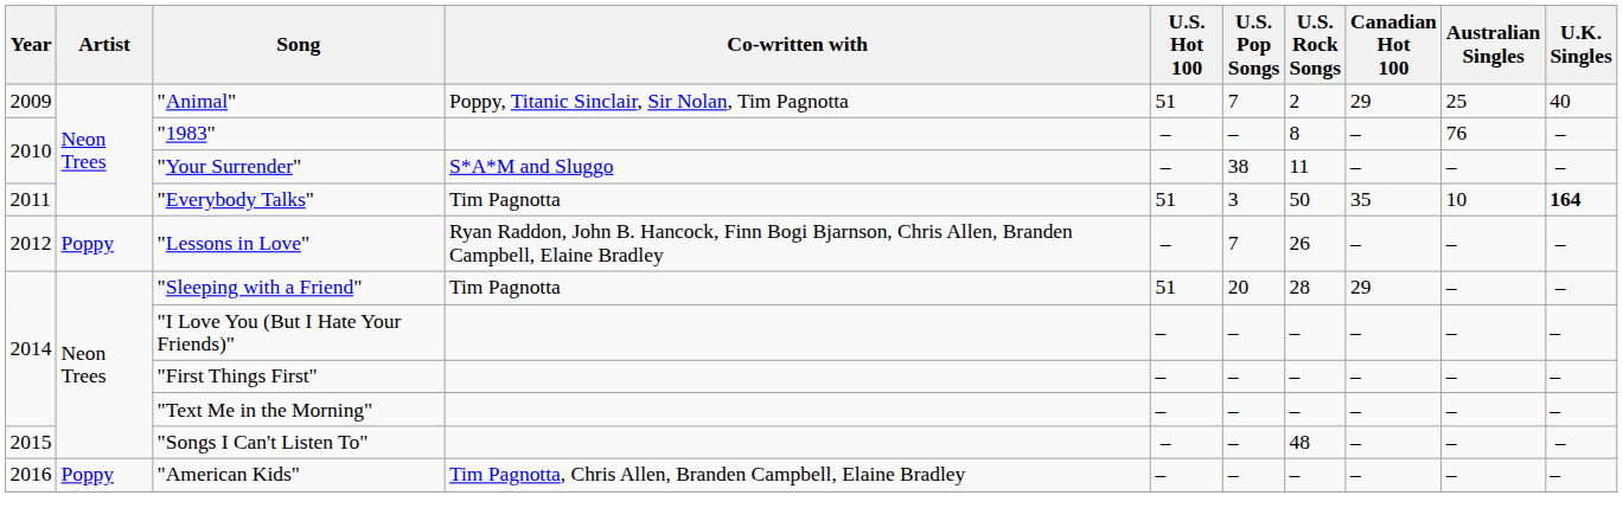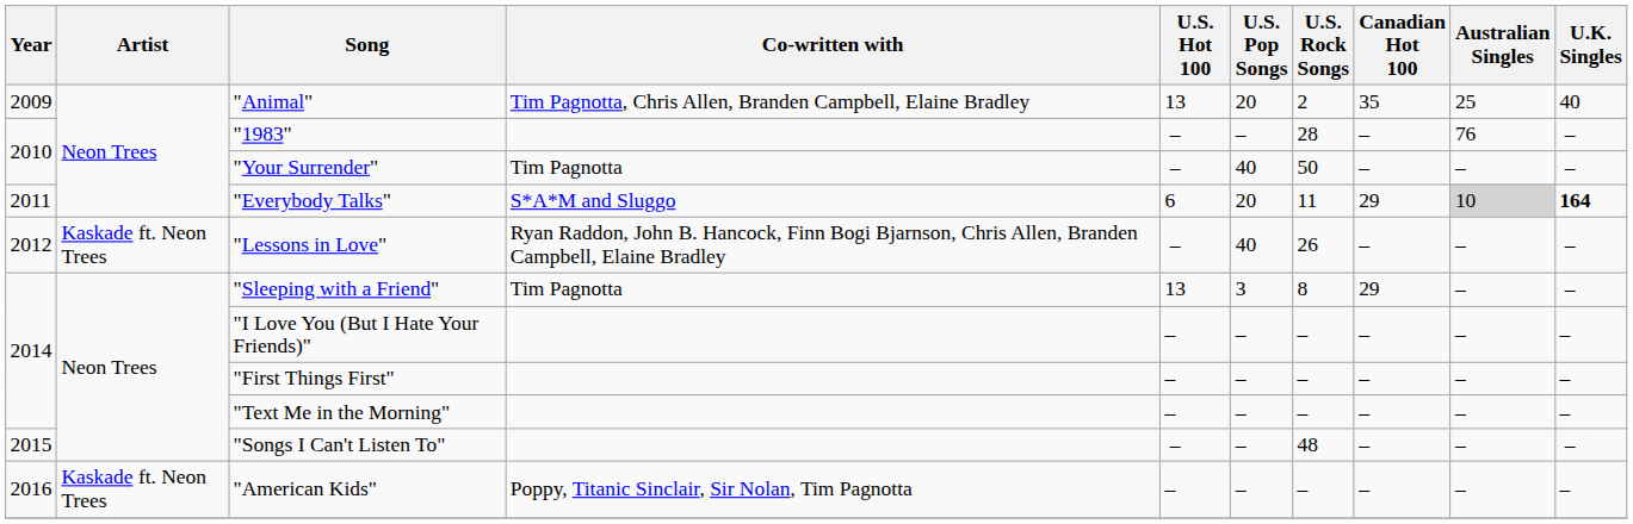 <table class="wikitable">
 <tr>
 <th>Year</th>
 <th>Artist</th>
 <th>Song</th>
 <th>Co-written with</th>
 <th>U.S.<br>Hot 100</th>
 <th>U.S.<br>Pop<br>Songs</th>
 <th>U.S.<br>Rock<br>Songs</th>
 <th>Canadian<br>Hot<br>100</th>
 <th>Australian<br>Singles</th>
 <th>U.K.<br>Singles</th>
 </tr>
 <tr>
 <td>2009</td>
 <td rowspan="4"><a href='#'>Neon Trees</a></td>
 <td>"<a href='#'>Animal</a>"</td>
-<td>Poppy, <a href='#'>Titanic Sinclair</a>, <a href='#'>Sir Nolan</a>, Tim Pagnotta</td>
-<td>51</td>
-<td>7</td>
+<td><a href='#'>Tim Pagnotta</a>, Chris Allen, Branden Campbell, Elaine Bradley</td>
+<td>13</td>
+<td>20</td>
 <td>2</td>
-<td>29</td>
+<td>35</td>
 <td>25</td>
 <td>40</td>
 </tr>
 <tr>
 <td rowspan="2">2010</td>
 <td>"<a href='#'>1983</a>"</td>
 <td></td>
 <td> –</td>
 <td>–</td>
-<td>8</td>
+<td>28</td>
 <td>–</td>
 <td>76</td>
 <td> –</td>
 </tr>
 <tr>
 <td>"<a href='#'>Your Surrender</a>"</td>
-<td><a href='#'>S*A*M and Sluggo</a></td>
+<td>Tim Pagnotta</td>
 <td> –</td>
-<td>38</td>
-<td>11</td>
+<td>40</td>
+<td>50</td>
 <td>–</td>
 <td>–</td>
 <td> –</td>
 </tr>
 <tr>
 <td>2011</td>
 <td>"<a href='#'>Everybody Talks</a>"</td>
-<td>Tim Pagnotta</td>
-<td>51</td>
-<td>3</td>
-<td>50</td>
-<td>35</td>
-<td>10</td>
+<td><a href='#'>S*A*M and Sluggo</a></td>
+<td>6</td>
+<td>20</td>
+<td>11</td>
+<td>29</td>
+<td style="background: lightgrey;">10</td>
 <td><strong>164</strong></td>
 </tr>
 <tr>
 <td>2012</td>
-<td><a href='#'>Poppy</a></td>
+<td><a href='#'>Kaskade</a> ft. Neon Trees</td>
 <td>"<a href='#'>Lessons in Love</a>"</td>
 <td>Ryan Raddon, John B. Hancock, Finn Bogi Bjarnson, Chris Allen, Branden Campbell, Elaine Bradley</td>
 <td> –</td>
-<td>7</td>
+<td>40</td>
 <td>26</td>
 <td>–</td>
 <td>–</td>
 <td> –</td>
 </tr>
 <tr>
 <td rowspan="4">2014</td>
 <td rowspan="5">Neon Trees</td>
 <td>"<a href='#'>Sleeping with a Friend</a>"</td>
 <td>Tim Pagnotta</td>
-<td>51</td>
-<td>20</td>
-<td>28</td>
+<td>13</td>
+<td>3</td>
+<td>8</td>
 <td>29</td>
 <td>–</td>
 <td> –</td>
 </tr>
 <tr>
 <td>"I Love You (But I Hate Your Friends)"</td>
 <td></td>
 <td>–</td>
 <td>–</td>
 <td>–</td>
 <td>–</td>
 <td>–</td>
 <td>–</td>
 </tr>
 <tr>
 <td>"First Things First"</td>
 <td></td>
 <td>–</td>
 <td>–</td>
 <td>–</td>
 <td>–</td>
 <td>–</td>
 <td>–</td>
 </tr>
 <tr>
 <td>"Text Me in the Morning"</td>
 <td></td>
 <td>–</td>
 <td>–</td>
 <td>–</td>
 <td>–</td>
 <td>–</td>
 <td>–</td>
 </tr>
 <tr>
 <td>2015</td>
 <td>"Songs I Can't Listen To"</td>
 <td></td>
 <td> –</td>
 <td>–</td>
 <td>48</td>
 <td>–</td>
 <td>–</td>
 <td> –</td>
 </tr>
 <tr>
 <td>2016</td>
-<td><a href='#'>Poppy</a></td>
+<td><a href='#'>Kaskade</a> ft. Neon Trees</td>
 <td>"American Kids"</td>
-<td><a href='#'>Tim Pagnotta</a>, Chris Allen, Branden Campbell, Elaine Bradley</td>
+<td>Poppy, <a href='#'>Titanic Sinclair</a>, <a href='#'>Sir Nolan</a>, Tim Pagnotta</td>
 <td>–</td>
 <td>–</td>
 <td>–</td>
 <td>–</td>
 <td>–</td>
 <td>–</td>
 </tr>
 <tr>
 </tr>
 </table>
